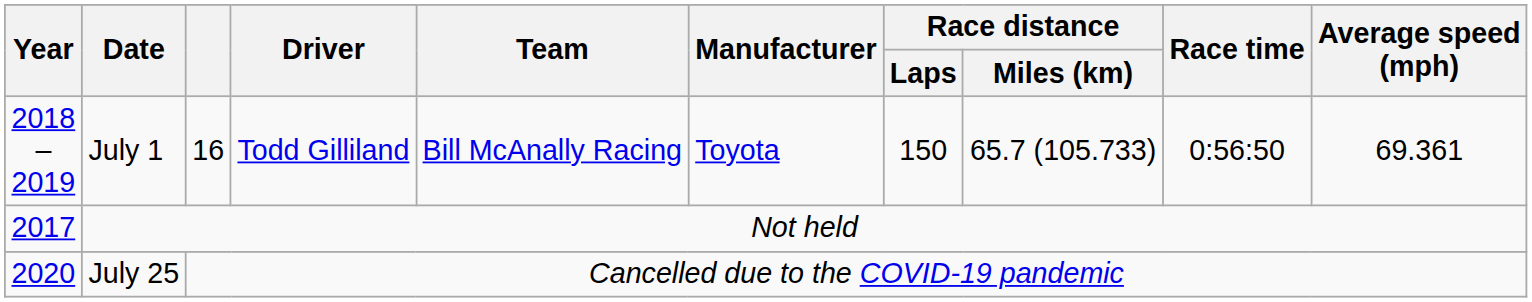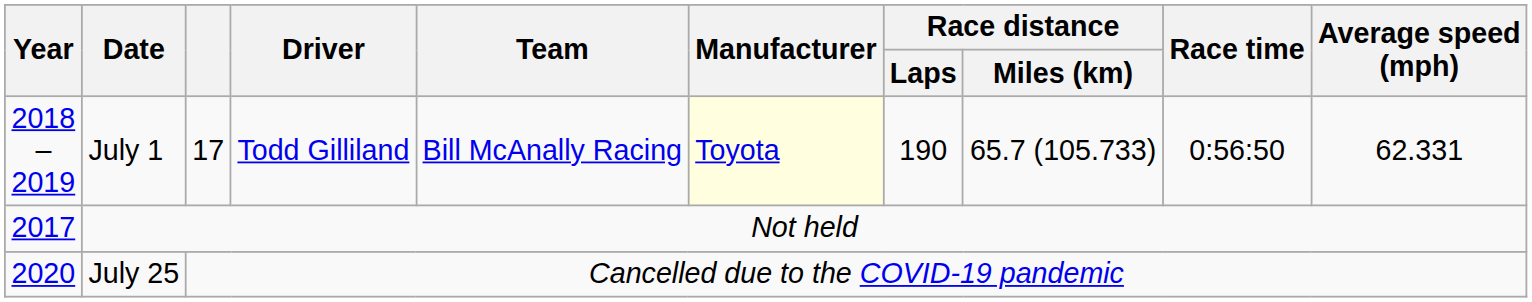 <table class="wikitable">
 <tr>
 <th rowspan="2">Year</th>
 <th rowspan="2">Date</th>
 <th rowspan="2"></th>
 <th rowspan="2">Driver</th>
 <th rowspan="2">Team</th>
 <th rowspan="2">Manufacturer</th>
 <th colspan="2">Race distance</th>
 <th rowspan="2">Race time</th>
 <th rowspan="2">Average speed<br>(mph)</th>
 </tr>
 <tr>
 <th>Laps</th>
 <th>Miles (km)</th>
 </tr>
 <tr>
 <td align=center><a href='#'>2018</a> <br> – <br> <a href='#'>2019</a></td>
 <td>July 1</td>
-<td align="center">16</td>
+<td align="center">17</td>
 <td><a href='#'>Todd Gilliland</a></td>
 <td><a href='#'>Bill McAnally Racing</a></td>
-<td><a href='#'>Toyota</a></td>
-<td align="center">150</td>
+<td style="background: lightyellow;"><a href='#'>Toyota</a></td>
+<td align="center">190</td>
 <td align="center">65.7 (105.733)</td>
 <td align="center">0:56:50</td>
-<td align="center">69.361</td>
+<td align="center">62.331</td>
 </tr>
 <tr>
 <td><a href='#'>2017</a></td>
 <td colspan=9 align="center"><em>Not held</em></td>
 </tr>
 <tr>
 <td><a href='#'>2020</a></td>
 <td>July 25</td>
 <td colspan=9 align="center"><em>Cancelled due to the <a href='#'>COVID-19 pandemic</a></em></td>
 </tr>
 </table>
